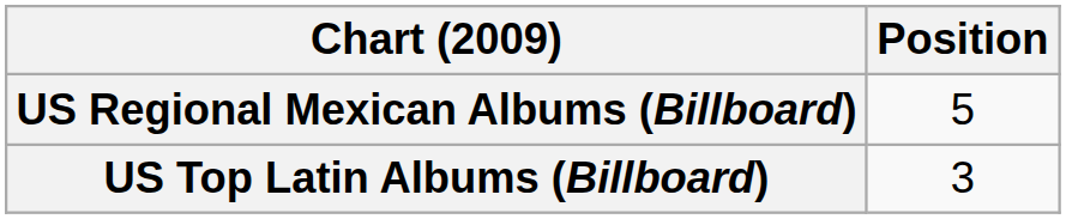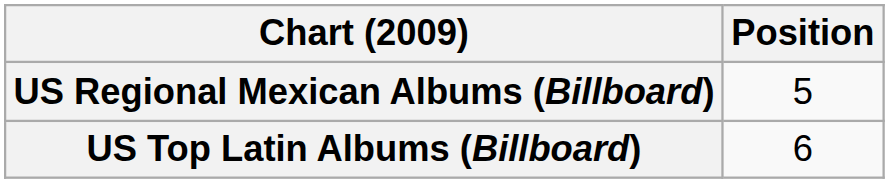 <table class="wikitable sortable plainrowheaders" style="text-align:center">
 <tr>
 <th scope="col">Chart (2009)</th>
 <th scope="col">Position</th>
 </tr>
 <tr>
 <th scope="row">US Regional Mexican Albums (<em>Billboard</em>)</th>
 <td>5</td>
 </tr>
 <tr>
 <th scope="row">US Top Latin Albums (<em>Billboard</em>)</th>
-<td>3</td>
+<td>6</td>
 </tr>
 </table>
